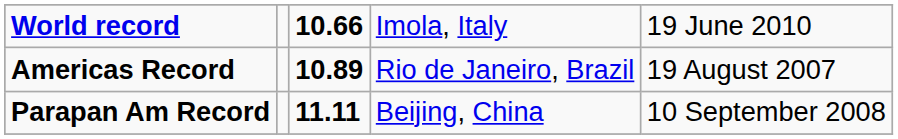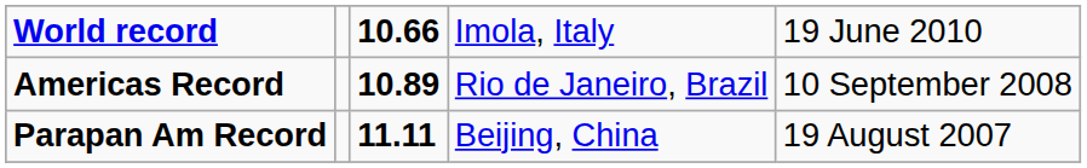 <table class="wikitable">
 <tr>
 <td><strong><a href='#'>World record</a></strong></td>
 <td></td>
 <td><strong>10.66</strong></td>
 <td><a href='#'>Imola</a>, <a href='#'>Italy</a></td>
 <td>19 June 2010</td>
 </tr>
 <tr>
 <td><strong>Americas Record</strong></td>
 <td></td>
 <td><strong>10.89</strong></td>
 <td><a href='#'>Rio de Janeiro</a>, <a href='#'>Brazil</a></td>
-<td>19 August 2007</td>
+<td>10 September 2008</td>
 </tr>
 <tr>
 <td><strong>Parapan Am Record</strong></td>
 <td></td>
 <td><strong>11.11</strong></td>
 <td><a href='#'>Beijing</a>, <a href='#'>China</a></td>
-<td>10 September 2008</td>
+<td>19 August 2007</td>
 </tr>
 </table>
